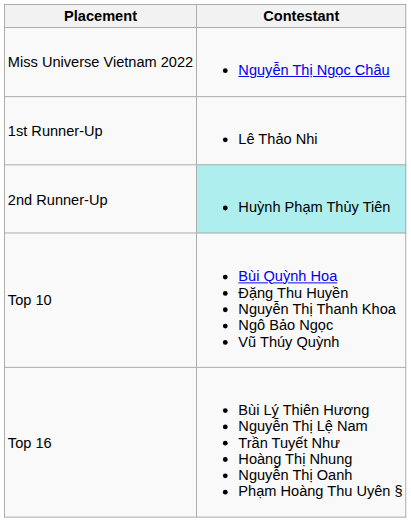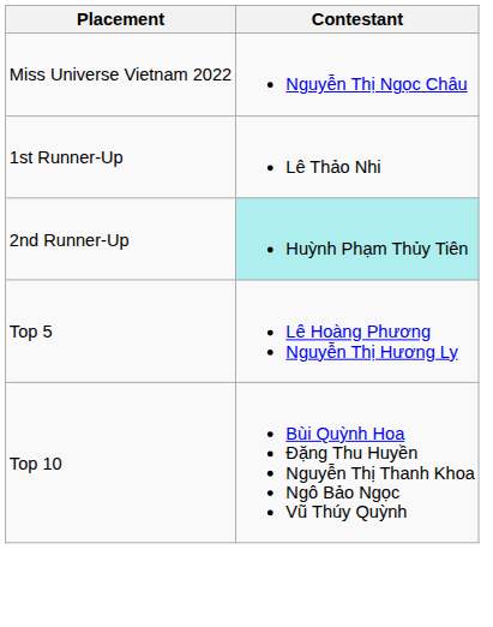 <table class="wikitable sortable" style="font-size: 95%;">
 <tr>
 <th>Placement</th>
 <th>Contestant</th>
 </tr>
 <tr>
 <td>Miss Universe Vietnam 2022</td>
 <td><br><ul><li><a href='#'>Nguyễn Thị Ngọc Châu</a></li></ul></td>
 </tr>
 <tr>
 <td>1st Runner-Up</td>
 <td><br><ul><li>Lê Thảo Nhi</li></ul></td>
 </tr>
 <tr>
 <td>2nd Runner-Up</td>
 <td style="background: paleturquoise;"><br><ul><li>Huỳnh Phạm Thủy Tiên</li></ul></td>
 </tr>
 <tr>
+<td>Top 5</td>
+<td><br><ul><li><a href='#'>Lê Hoàng Phương</a></li><li><a href='#'>Nguyễn Thị Hương Ly</a></li></ul></td>
+</tr>
+<tr>
 <td>Top 10</td>
 <td><br><ul><li><a href='#'>Bùi Quỳnh Hoa</a></li><li>Đặng Thu Huyền</li><li>Nguyễn Thị Thanh Khoa</li><li>Ngô Bảo Ngọc</li><li>Vũ Thúy Quỳnh</li></ul></td>
 </tr>
-<tr>
-<td>Top 16</td>
-<td><br><ul><li>Bùi Lý Thiên Hương</li><li>Nguyễn Thị Lệ Nam</li><li>Trần Tuyết Như</li><li>Hoàng Thị Nhung</li><li>Nguyễn Thị Oanh</li><li>Phạm Hoàng Thu Uyên §</li></ul></td>
-</tr>
 </table>
